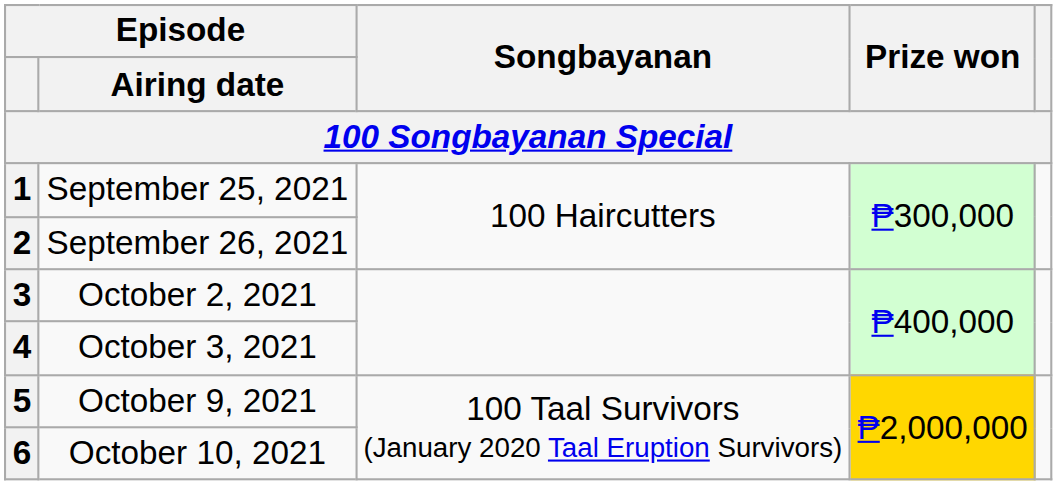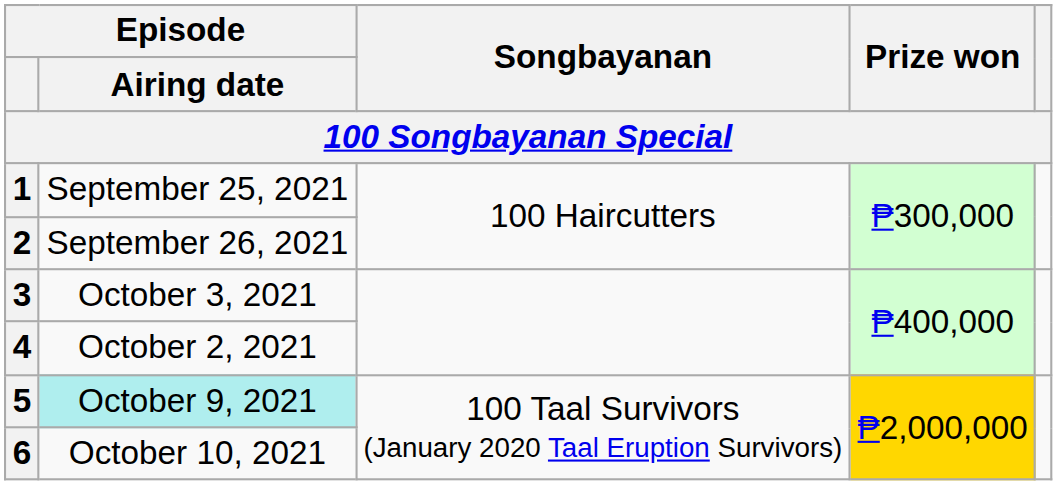 <table class="wikitable plainrowheaders col3left" style="text-align: center">
 <tr>
 <th colspan=2>Episode</th>
 <th rowspan=2>Songbayanan</th>
 <th rowspan=2>Prize won</th>
 <th rowspan=2></th>
 </tr>
 <tr>
 <th></th>
 <th>Airing date</th>
 </tr>
 <tr>
 <th colspan="5"><a href='#'><em>100 Songbayanan Special</em></a></th>
 </tr>
 <tr>
 <th>1</th>
 <td>September 25, 2021</td>
 <td rowspan=2>100 Haircutters</td>
 <td rowspan=2 bgcolor=D2FFD2><a href='#'>₱</a>300,000</td>
 <td rowspan=2></td>
 </tr>
 <tr>
 <th>2</th>
 <td>September 26, 2021</td>
 </tr>
 <tr>
 <th>3</th>
-<td>October 2, 2021</td>
+<td>October 3, 2021</td>
 <td rowspan=2></td>
 <td rowspan=2 bgcolor=D2FFD2><a href='#'>₱</a>400,000</td>
 <td rowspan=2></td>
 </tr>
 <tr>
 <th>4</th>
-<td>October 3, 2021</td>
+<td>October 2, 2021</td>
 </tr>
 <tr>
 <th>5</th>
-<td>October 9, 2021</td>
+<td style="background: paleturquoise;">October 9, 2021</td>
 <td rowspan=2>100 Taal Survivors<br><small>(January 2020 <a href='#'>Taal Eruption</a> Survivors)</small></td>
 <td rowspan=2 bgcolor=gold><a href='#'>₱</a>2,000,000</td>
 <td rowspan=2></td>
 </tr>
 <tr>
 <th>6</th>
 <td>October 10, 2021</td>
 </tr>
 </table>
